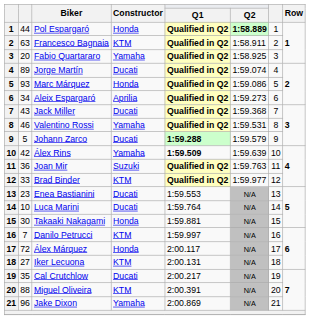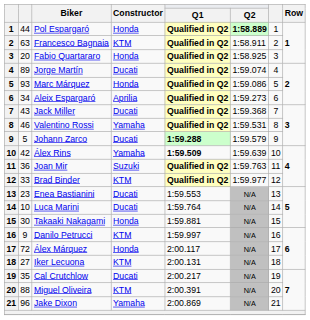 <table class="wikitable sortable" style="font-size: 85%;">
 <tr>
 <th rowspan="2"></th>
 <th rowspan="2"></th>
 <th rowspan="2">Biker</th>
 <th rowspan="2">Constructor</th>
 <th colspan="2" style="background:#eaecf0; text-align:center;"></th>
 <th rowspan="2"></th>
 <th rowspan="2">Row</th>
 </tr>
 <tr>
 <th scope="col">Q1</th>
 <th scope="col">Q2</th>
 </tr>
 <tr>
 <th scope="row">1</th>
 <td align="center">44</td>
 <td> <a href='#'>Pol Espargaró</a></td>
 <td><a href='#'>Honda</a></td>
 <td style="background:#ffffbf;"><strong>Qualified in Q2</strong></td>
 <td style="background:#ccffcc;"><strong>1:58.889</strong></td>
 <td align="center">1</td>
 <td rowspan="3"><strong>1</strong></td>
 </tr>
 <tr>
 <th scope="row">2</th>
 <td align="center">63</td>
 <td> <a href='#'>Francesco Bagnaia</a></td>
 <td><a href='#'>KTM</a></td>
 <td style="background:#ffffbf;"><strong>Qualified in Q2</strong></td>
 <td>1:58.911</td>
 <td align="center">2</td>
 </tr>
 <tr>
 <th scope="row">3</th>
 <td align="center">20</td>
 <td> <a href='#'>Fabio Quartararo</a></td>
-<td><a href='#'>Yamaha</a></td>
+<td><a href='#'>Honda</a></td>
 <td style="background:#ffffbf;"><strong>Qualified in Q2</strong></td>
 <td>1:58.925</td>
 <td align="center">3</td>
 </tr>
 <tr>
 <th scope="row">4</th>
 <td align="center">89</td>
 <td> <a href='#'>Jorge Martín</a></td>
 <td><a href='#'>Ducati</a></td>
 <td style="background:#ffffbf;"><strong>Qualified in Q2</strong></td>
 <td>1:59.074</td>
 <td align="center">4</td>
 <td rowspan="3"><strong>2</strong></td>
 </tr>
 <tr>
 <th scope="row">5</th>
 <td align="center">93</td>
 <td> <a href='#'>Marc Márquez</a></td>
 <td><a href='#'>Honda</a></td>
 <td style="background:#ffffbf;"><strong>Qualified in Q2</strong></td>
 <td>1:59.086</td>
 <td align="center">5</td>
 </tr>
 <tr>
 <th scope="row">6</th>
 <td align="center">34</td>
 <td> <a href='#'>Aleix Espargaró</a></td>
 <td><a href='#'>Aprilia</a></td>
 <td style="background:#ffffbf;"><strong>Qualified in Q2</strong></td>
 <td>1:59.273</td>
 <td align="center">6</td>
 </tr>
 <tr>
 <th scope="row">7</th>
 <td align="center">43</td>
 <td> <a href='#'>Jack Miller</a></td>
 <td><a href='#'>Ducati</a></td>
 <td style="background:#ffffbf;"><strong>Qualified in Q2</strong></td>
 <td>1:59.368</td>
 <td align="center">7</td>
 <td rowspan="3"><strong>3</strong></td>
 </tr>
 <tr>
 <th scope="row">8</th>
 <td align="center">46</td>
 <td> <a href='#'>Valentino Rossi</a></td>
 <td><a href='#'>Yamaha</a></td>
 <td style="background:#ffffbf;"><strong>Qualified in Q2</strong></td>
 <td>1:59.531</td>
 <td align="center">8</td>
 </tr>
 <tr>
 <th scope="row">9</th>
 <td align="center">5</td>
 <td> <a href='#'>Johann Zarco</a></td>
 <td><a href='#'>Ducati</a></td>
 <td style="background:#ccffcc;"><strong>1:59.288</strong></td>
 <td>1:59.579</td>
 <td align="center">9</td>
 </tr>
 <tr>
 <th scope="row">10</th>
 <td align="center">42</td>
 <td> <a href='#'>Álex Rins</a></td>
 <td><a href='#'>Yamaha</a></td>
 <td><strong>1:59.509</strong></td>
 <td>1:59.639</td>
 <td align="center">10</td>
 <td rowspan="3"><strong>4</strong></td>
 </tr>
 <tr>
 <th scope="row">11</th>
 <td align="center">36</td>
 <td> <a href='#'>Joan Mir</a></td>
 <td><a href='#'>Suzuki</a></td>
 <td style="background:#ffffbf;"><strong>Qualified in Q2</strong></td>
 <td>1:59.763</td>
 <td align="center">11</td>
 </tr>
 <tr>
 <th scope="row">12</th>
 <td align="center">33</td>
 <td> <a href='#'>Brad Binder</a></td>
 <td><a href='#'>KTM</a></td>
 <td style="background:#ffffbf;"><strong>Qualified in Q2</strong></td>
 <td>1:59.977</td>
 <td align="center">12</td>
 </tr>
 <tr>
 <th scope="row">13</th>
 <td align="center">23</td>
 <td> <a href='#'>Enea Bastianini</a></td>
 <td><a href='#'>Ducati</a></td>
 <td>1:59.553</td>
 <td style="background: silver" align="center" data-sort-value="13"><small>N/A</small></td>
 <td align="center">13</td>
 <td rowspan="3"><strong>5</strong></td>
 </tr>
 <tr>
 <th scope="row">14</th>
 <td align="center">10</td>
 <td> <a href='#'>Luca Marini</a></td>
 <td><a href='#'>Ducati</a></td>
 <td>1:59.764</td>
 <td style="background: silver" align="center" data-sort-value="14"><small>N/A</small></td>
 <td align="center">14</td>
 </tr>
 <tr>
 <th scope="row">15</th>
 <td align="center">30</td>
 <td> <a href='#'>Takaaki Nakagami</a></td>
 <td><a href='#'>Honda</a></td>
 <td>1:59.881</td>
 <td style="background: silver" align="center" data-sort-value="15"><small>N/A</small></td>
 <td align="center">15</td>
 </tr>
 <tr>
 <th scope="row">16</th>
-<td align="center">7</td>
+<td align="center">9</td>
 <td> <a href='#'>Danilo Petrucci</a></td>
 <td><a href='#'>KTM</a></td>
 <td>1:59.997</td>
 <td style="background: silver" align="center" data-sort-value="16"><small>N/A</small></td>
 <td align="center">16</td>
 <td rowspan="3"><strong>6</strong></td>
 </tr>
 <tr>
 <th scope="row">17</th>
 <td align="center">72</td>
 <td> <a href='#'>Álex Márquez</a></td>
 <td><a href='#'>Honda</a></td>
 <td>2:00.117</td>
 <td style="background: silver" align="center" data-sort-value="17"><small>N/A</small></td>
 <td align="center">17</td>
 </tr>
 <tr>
 <th scope="row">18</th>
 <td align="center">27</td>
 <td> <a href='#'>Iker Lecuona</a></td>
 <td><a href='#'>KTM</a></td>
 <td>2:00.131</td>
 <td style="background: silver" align="center" data-sort-value="18"><small>N/A</small></td>
 <td align="center">18</td>
 </tr>
 <tr>
 <th scope="row">19</th>
 <td align="center">35</td>
 <td> <a href='#'>Cal Crutchlow</a></td>
 <td><a href='#'>Ducati</a></td>
 <td>2:00.217</td>
 <td style="background: silver" align="center" data-sort-value="19"><small>N/A</small></td>
 <td align="center">19</td>
 <td rowspan="3"><strong>7</strong></td>
 </tr>
 <tr>
 <th scope="row">20</th>
 <td align="center">88</td>
 <td> <a href='#'>Miguel Oliveira</a></td>
 <td><a href='#'>KTM</a></td>
 <td>2:00.391</td>
 <td style="background: silver" align="center" data-sort-value="20"><small>N/A</small></td>
 <td align="center">20</td>
 </tr>
 <tr>
 <th scope="row">21</th>
 <td align="center">96</td>
 <td> <a href='#'>Jake Dixon</a></td>
 <td><a href='#'>Yamaha</a></td>
 <td>2:00.869</td>
 <td style="background: silver" align="center" data-sort-value="21"><small>N/A</small></td>
 <td align="center">21</td>
 </tr>
 <tr>
 <th colspan=9></th>
 </tr>
 <tr>
 </tr>
 </table>
